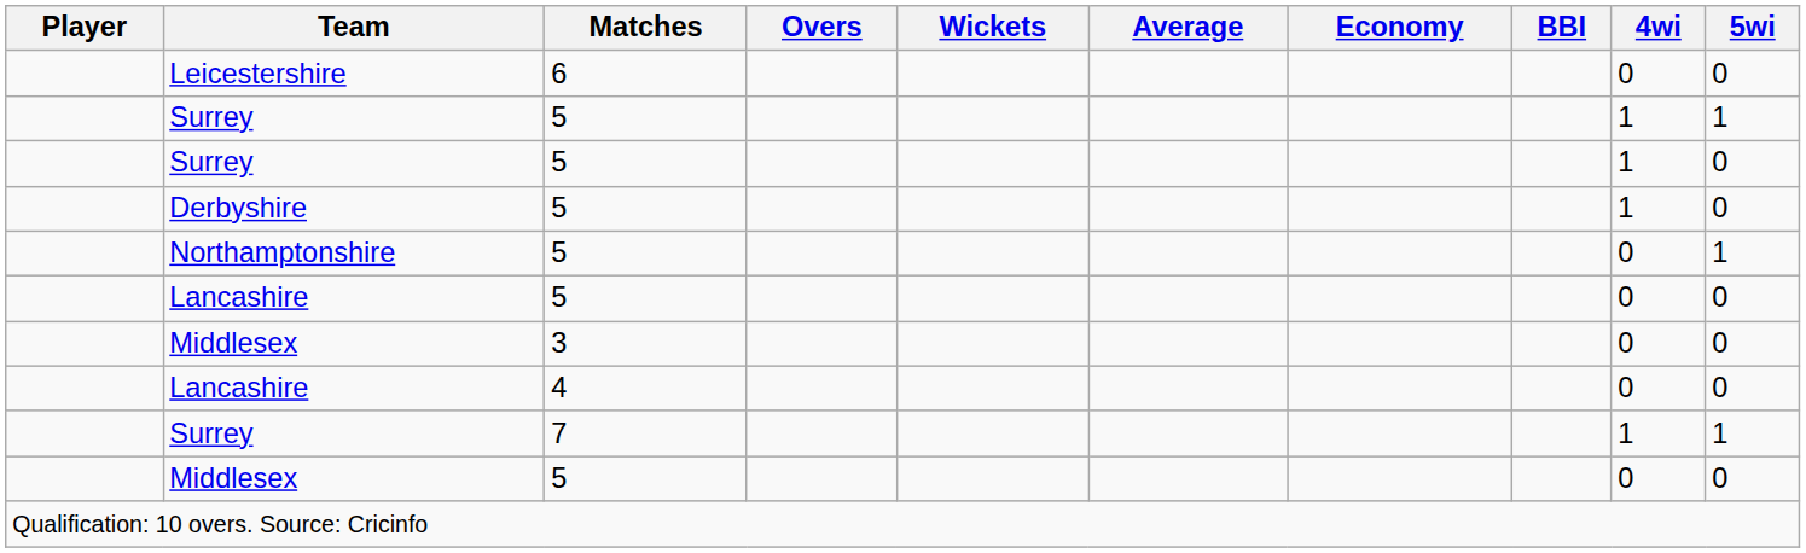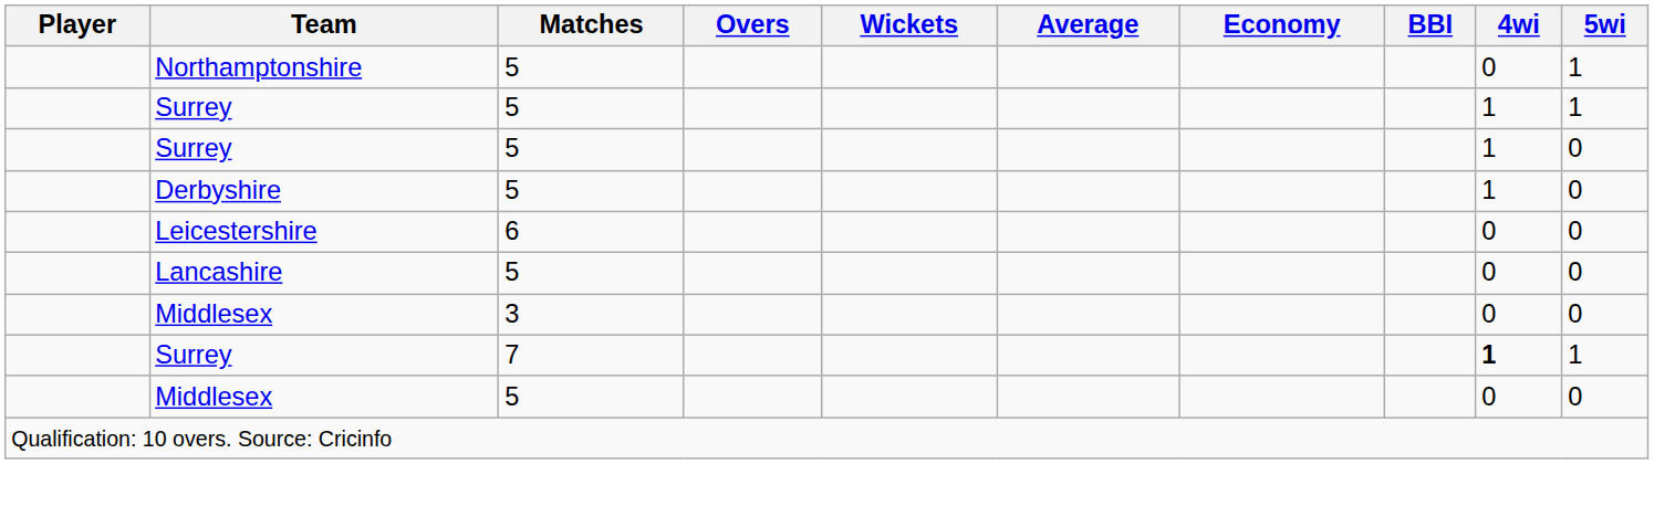 <table class="wikitable sortable" style="width:80%;">
 <tr>
 <th>Player</th>
 <th>Team</th>
 <th>Matches</th>
 <th><a href='#'>Overs</a></th>
 <th><a href='#'>Wickets</a></th>
 <th><a href='#'>Average</a></th>
 <th><a href='#'>Economy</a></th>
 <th><a href='#'>BBI</a></th>
 <th><a href='#'>4wi</a></th>
 <th><a href='#'>5wi</a></th>
 </tr>
 <tr>
 <td></td>
-<td><a href='#'>Leicestershire</a></td>
-<td>6</td>
+<td><a href='#'>Northamptonshire</a></td>
+<td>5</td>
 <td></td>
 <td></td>
 <td></td>
 <td></td>
 <td></td>
 <td>0</td>
-<td>0</td>
+<td>1</td>
 </tr>
 <tr>
 <td></td>
 <td><a href='#'>Surrey</a></td>
 <td>5</td>
 <td></td>
 <td></td>
 <td></td>
 <td></td>
 <td></td>
 <td>1</td>
 <td>1</td>
 </tr>
 <tr>
 <td></td>
 <td><a href='#'>Surrey</a></td>
 <td>5</td>
 <td></td>
 <td></td>
 <td></td>
 <td></td>
 <td></td>
 <td>1</td>
 <td>0</td>
 </tr>
 <tr>
 <td></td>
 <td><a href='#'>Derbyshire</a></td>
 <td>5</td>
 <td></td>
 <td></td>
 <td></td>
 <td></td>
 <td></td>
 <td>1</td>
 <td>0</td>
 </tr>
 <tr>
 <td></td>
-<td><a href='#'>Northamptonshire</a></td>
-<td>5</td>
+<td><a href='#'>Leicestershire</a></td>
+<td>6</td>
 <td></td>
 <td></td>
 <td></td>
 <td></td>
 <td></td>
 <td>0</td>
-<td>1</td>
+<td>0</td>
 </tr>
 <tr>
 <td></td>
 <td><a href='#'>Lancashire</a></td>
 <td>5</td>
 <td></td>
 <td></td>
 <td></td>
 <td></td>
 <td></td>
 <td>0</td>
 <td>0</td>
 </tr>
 <tr>
 <td></td>
 <td><a href='#'>Middlesex</a></td>
 <td>3</td>
 <td></td>
 <td></td>
 <td></td>
 <td></td>
 <td></td>
 <td>0</td>
 <td>0</td>
 </tr>
 <tr>
 <td></td>
-<td><a href='#'>Lancashire</a></td>
-<td>4</td>
-<td></td>
-<td></td>
-<td></td>
-<td></td>
-<td></td>
-<td>0</td>
-<td>0</td>
-</tr>
-<tr>
-<td></td>
 <td><a href='#'>Surrey</a></td>
 <td>7</td>
 <td></td>
 <td></td>
 <td></td>
 <td></td>
 <td></td>
-<td>1</td>
+<td><strong>1</strong></td>
 <td>1</td>
 </tr>
 <tr>
 <td></td>
 <td><a href='#'>Middlesex</a></td>
 <td>5</td>
 <td></td>
 <td></td>
 <td></td>
 <td></td>
 <td></td>
 <td>0</td>
 <td>0</td>
 </tr>
 <tr class="unsortable">
 <td colspan="10"><small>Qualification: 10 overs.  Source: Cricinfo</small></td>
 </tr>
 </table>
